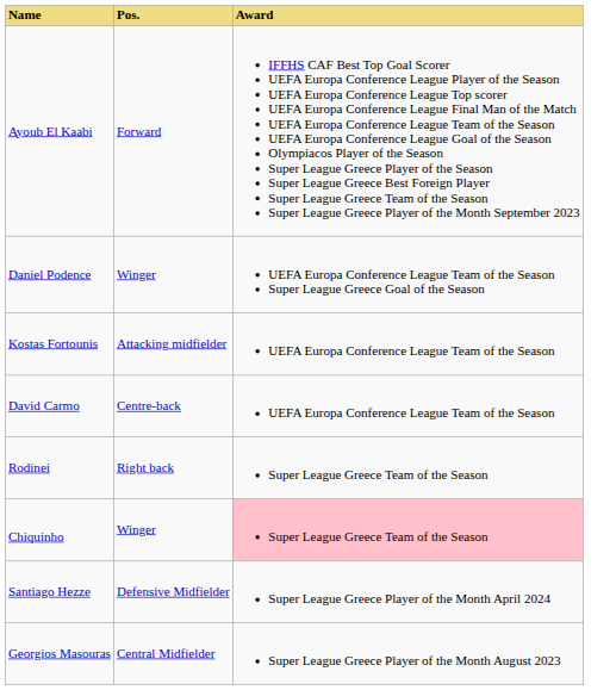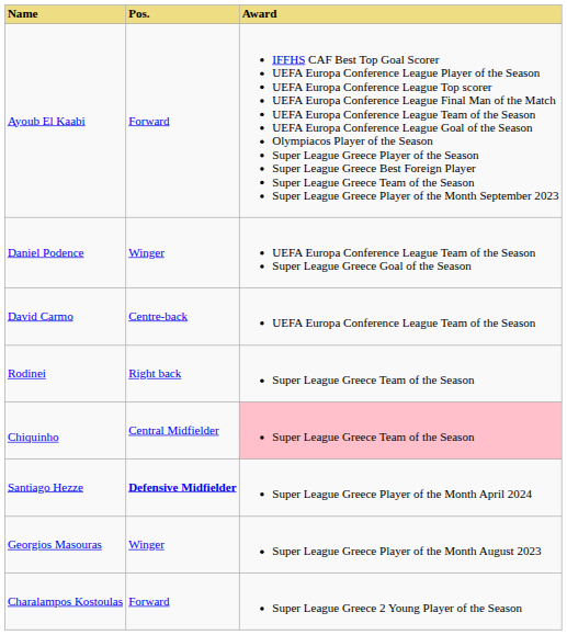 <table class="wikitable">
 <tr>
 <td style="background-color: #eedd82"><strong>Name</strong></td>
 <td style="background-color: #eedd82"><strong>Pos.</strong></td>
 <td style="background-color: #eedd82"><strong>Award</strong></td>
 </tr>
 <tr>
 <td> <a href='#'>Ayoub El Kaabi</a></td>
 <td><a href='#'>Forward</a></td>
 <td><br><ul><li><a href='#'>IFFHS</a> CAF Best Top Goal Scorer</li><li>UEFA Europa Conference League Player of the Season</li><li>UEFA Europa Conference League Top scorer</li><li>UEFA Europa Conference League Final Man of the Match</li><li>UEFA Europa Conference League Team of the Season</li><li>UEFA Europa Conference League Goal of the Season</li><li>Olympiacos Player of the Season</li><li>Super League Greece Player of the Season</li><li>Super League Greece Best Foreign Player</li><li>Super League Greece Team of the Season</li><li>Super League Greece Player of the Month September 2023</li></ul></td>
 </tr>
 <tr>
 <td> <a href='#'>Daniel Podence</a></td>
 <td><a href='#'>Winger</a></td>
 <td><br><ul><li>UEFA Europa Conference League Team of the Season</li><li>Super League Greece Goal of the Season</li></ul></td>
 </tr>
 <tr>
-<td> <a href='#'>Kostas Fortounis</a></td>
-<td><a href='#'>Attacking midfielder</a></td>
-<td><br><ul><li>UEFA Europa Conference League Team of the Season</li></ul></td>
-</tr>
-<tr>
 <td> <a href='#'>David Carmo</a></td>
 <td><a href='#'>Centre-back</a></td>
 <td><br><ul><li>UEFA Europa Conference League Team of the Season</li></ul></td>
 </tr>
 <tr>
 <td> <a href='#'>Rodinei</a></td>
 <td><a href='#'>Right back</a></td>
 <td><br><ul><li>Super League Greece Team of the Season</li></ul></td>
 </tr>
 <tr>
 <td><br><a href='#'>Chiquinho</a></td>
-<td><a href='#'>Winger</a></td>
+<td><a href='#'>Central Midfielder</a></td>
 <td style="background: pink;"><br><ul><li>Super League Greece Team of the Season</li></ul></td>
 </tr>
 <tr>
 <td> <a href='#'>Santiago Hezze</a></td>
-<td><a href='#'>Defensive Midfielder</a></td>
+<td><strong><a href='#'>Defensive Midfielder</a></strong></td>
 <td><br><ul><li>Super League Greece Player of the Month April 2024</li></ul></td>
 </tr>
 <tr>
 <td> <a href='#'>Georgios Masouras</a></td>
-<td><a href='#'>Central Midfielder</a></td>
+<td><a href='#'>Winger</a></td>
 <td><br><ul><li>Super League Greece Player of the Month August 2023</li></ul></td>
 </tr>
+<tr>
+<td> <a href='#'>Charalampos Kostoulas</a></td>
+<td><a href='#'>Forward</a></td>
+<td><br><ul><li>Super League Greece 2 Young Player of the Season</li></ul></td>
+</tr>
 </table>
